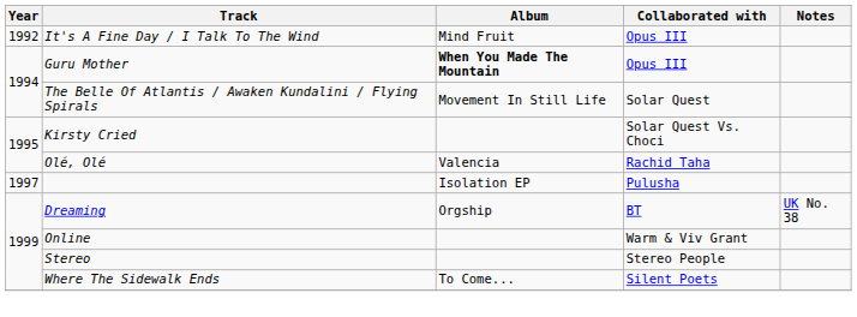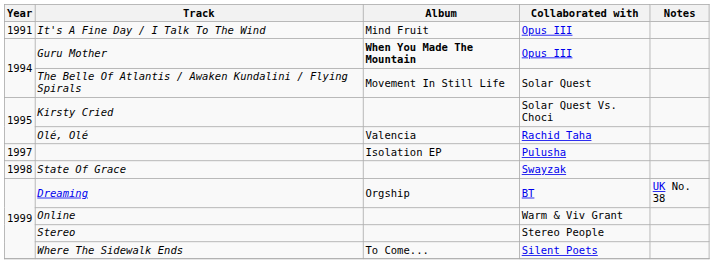 <table class="wikitable sortable">
 <tr>
 <th>Year</th>
 <th>Track</th>
 <th>Album</th>
 <th>Collaborated with</th>
 <th>Notes</th>
 </tr>
 <tr>
-<td>1992</td>
+<td>1991</td>
 <td><em>It's A Fine Day / I Talk To The Wind</em></td>
 <td>Mind Fruit</td>
 <td><a href='#'>Opus III</a></td>
 <td></td>
 </tr>
 <tr>
 <td rowspan="2">1994</td>
 <td><em>Guru Mother</em></td>
 <td><strong>When You Made The Mountain</strong></td>
 <td><a href='#'>Opus III</a></td>
 <td></td>
 </tr>
 <tr>
 <td><em>The Belle Of Atlantis / Awaken Kundalini / Flying Spirals</em></td>
 <td>Movement In Still Life</td>
 <td>Solar Quest</td>
 <td></td>
 </tr>
 <tr>
 <td rowspan="2">1995</td>
 <td><em>Kirsty Cried</em></td>
 <td></td>
 <td>Solar Quest Vs. Choci</td>
 <td></td>
 </tr>
 <tr>
 <td><em>Olé, Olé</em></td>
 <td>Valencia</td>
 <td><a href='#'>Rachid Taha</a></td>
 <td></td>
 </tr>
 <tr>
 <td>1997</td>
 <td></td>
 <td>Isolation EP</td>
 <td><a href='#'>Pulusha</a></td>
 <td></td>
 </tr>
 <tr>
+<td>1998</td>
+<td><em>State Of Grace</em></td>
+<td></td>
+<td><a href='#'>Swayzak</a></td>
+<td></td>
+</tr>
+<tr>
 <td rowspan="4">1999</td>
 <td><em><a href='#'>Dreaming</a></em></td>
 <td>Orgship</td>
 <td><a href='#'>BT</a></td>
 <td><a href='#'>UK</a> No. 38</td>
 </tr>
 <tr>
 <td><em>Online</em></td>
 <td></td>
 <td>Warm & Viv Grant</td>
 <td></td>
 </tr>
 <tr>
 <td><em>Stereo</em></td>
 <td></td>
 <td>Stereo People</td>
 <td></td>
 </tr>
 <tr>
 <td><em>Where The Sidewalk Ends</em></td>
 <td>To Come...</td>
 <td><a href='#'>Silent Poets</a></td>
 <td></td>
 </tr>
 <tr>
 </tr>
 </table>
